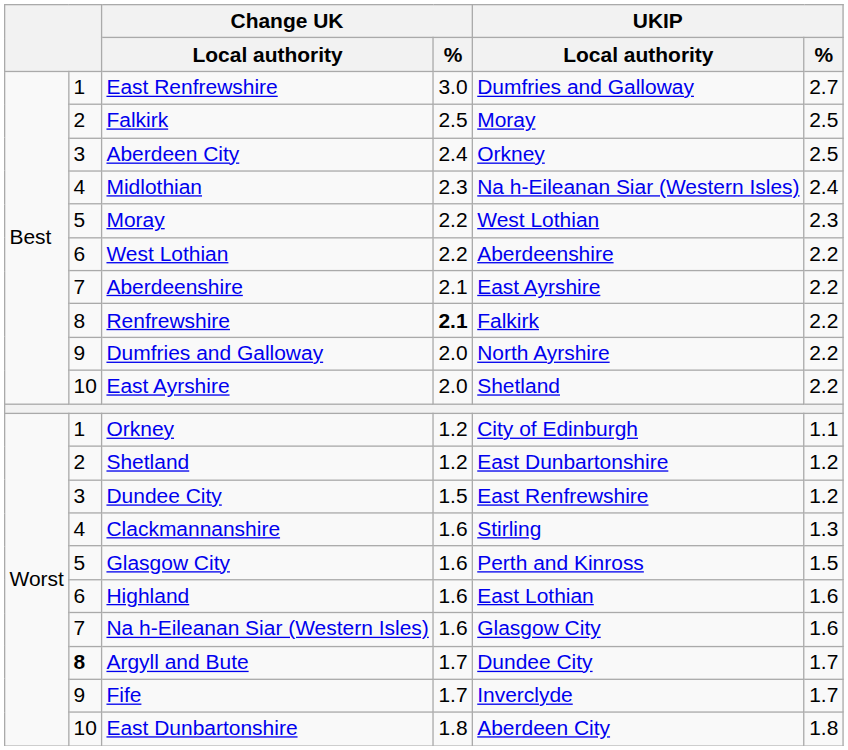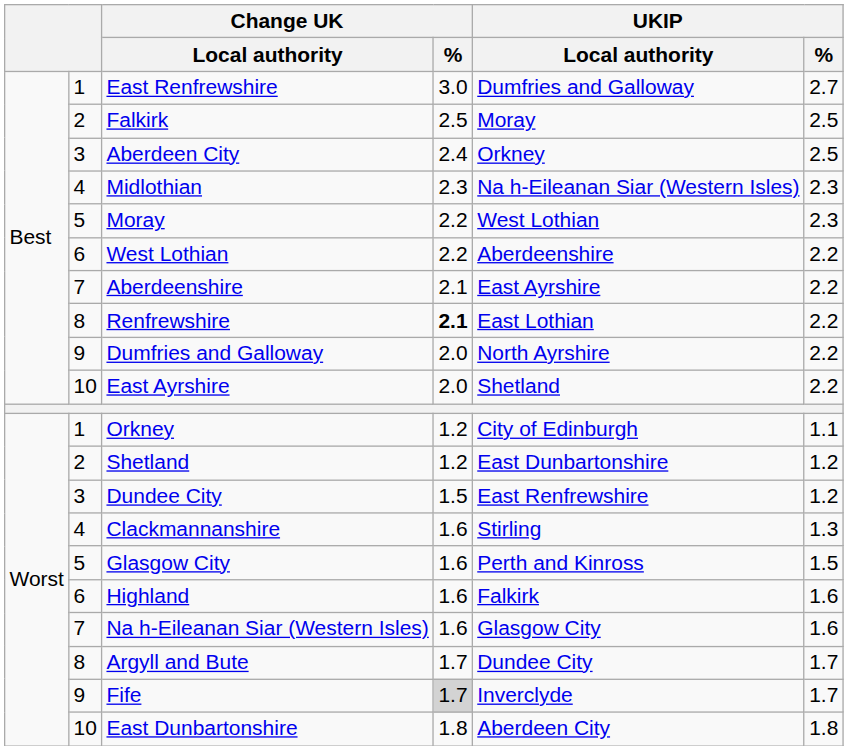 <table class="wikitable">
 <tr>
 <th colspan="2" rowspan="2"></th>
 <th colspan="2">Change UK</th>
 <th colspan="2">UKIP</th>
 </tr>
 <tr>
 <th style="text-align:center;">Local authority</th>
 <th style="text-align:center;">%</th>
 <th>Local authority</th>
 <th>%</th>
 </tr>
 <tr>
 <td rowspan="10">Best</td>
 <td>1</td>
 <td><a href='#'>East Renfrewshire</a></td>
 <td>3.0</td>
 <td><a href='#'>Dumfries and Galloway</a></td>
 <td>2.7</td>
 </tr>
 <tr>
 <td>2</td>
 <td><a href='#'>Falkirk</a></td>
 <td>2.5</td>
 <td><a href='#'>Moray</a></td>
 <td>2.5</td>
 </tr>
 <tr>
 <td>3</td>
 <td><a href='#'>Aberdeen City</a></td>
 <td>2.4</td>
 <td><a href='#'>Orkney</a></td>
 <td>2.5</td>
 </tr>
 <tr>
 <td>4</td>
 <td><a href='#'>Midlothian</a></td>
 <td>2.3</td>
 <td><a href='#'>Na h-Eileanan Siar (Western Isles)</a></td>
-<td>2.4</td>
+<td>2.3</td>
 </tr>
 <tr>
 <td>5</td>
 <td><a href='#'>Moray</a></td>
 <td>2.2</td>
 <td><a href='#'>West Lothian</a></td>
 <td>2.3</td>
 </tr>
 <tr>
 <td>6</td>
 <td><a href='#'>West Lothian</a></td>
 <td>2.2</td>
 <td><a href='#'>Aberdeenshire</a></td>
 <td>2.2</td>
 </tr>
 <tr>
 <td>7</td>
 <td><a href='#'>Aberdeenshire</a></td>
 <td>2.1</td>
 <td><a href='#'>East Ayrshire</a></td>
 <td>2.2</td>
 </tr>
 <tr>
 <td>8</td>
 <td><a href='#'>Renfrewshire</a></td>
 <td><strong>2.1</strong></td>
-<td><a href='#'>Falkirk</a></td>
+<td><a href='#'>East Lothian</a></td>
 <td>2.2</td>
 </tr>
 <tr>
 <td>9</td>
 <td><a href='#'>Dumfries and Galloway</a></td>
 <td>2.0</td>
 <td><a href='#'>North Ayrshire</a></td>
 <td>2.2</td>
 </tr>
 <tr>
 <td>10</td>
 <td><a href='#'>East Ayrshire</a></td>
 <td>2.0</td>
 <td><a href='#'>Shetland</a></td>
 <td>2.2</td>
 </tr>
 <tr>
 <th colspan="8"></th>
 </tr>
 <tr>
 <td rowspan="10">Worst</td>
 <td>1</td>
 <td><a href='#'>Orkney</a></td>
 <td>1.2</td>
 <td><a href='#'>City of Edinburgh</a></td>
 <td>1.1</td>
 </tr>
 <tr>
 <td>2</td>
 <td><a href='#'>Shetland</a></td>
 <td>1.2</td>
 <td><a href='#'>East Dunbartonshire</a></td>
 <td>1.2</td>
 </tr>
 <tr>
 <td>3</td>
 <td><a href='#'>Dundee City</a></td>
 <td>1.5</td>
 <td><a href='#'>East Renfrewshire</a></td>
 <td>1.2</td>
 </tr>
 <tr>
 <td>4</td>
 <td><a href='#'>Clackmannanshire</a></td>
 <td>1.6</td>
 <td><a href='#'>Stirling</a></td>
 <td>1.3</td>
 </tr>
 <tr>
 <td>5</td>
 <td><a href='#'>Glasgow City</a></td>
 <td>1.6</td>
 <td><a href='#'>Perth and Kinross</a></td>
 <td>1.5</td>
 </tr>
 <tr>
 <td>6</td>
 <td><a href='#'>Highland</a></td>
 <td>1.6</td>
-<td><a href='#'>East Lothian</a></td>
+<td><a href='#'>Falkirk</a></td>
 <td>1.6</td>
 </tr>
 <tr>
 <td>7</td>
 <td><a href='#'>Na h-Eileanan Siar (Western Isles)</a></td>
 <td>1.6</td>
 <td><a href='#'>Glasgow City</a></td>
 <td>1.6</td>
 </tr>
 <tr>
-<td><strong>8</strong></td>
+<td>8</td>
 <td><a href='#'>Argyll and Bute</a></td>
 <td>1.7</td>
 <td><a href='#'>Dundee City</a></td>
 <td>1.7</td>
 </tr>
 <tr>
 <td>9</td>
 <td><a href='#'>Fife</a></td>
-<td>1.7</td>
+<td style="background: lightgrey;">1.7</td>
 <td><a href='#'>Inverclyde</a></td>
 <td>1.7</td>
 </tr>
 <tr>
 <td>10</td>
 <td><a href='#'>East Dunbartonshire</a></td>
 <td>1.8</td>
 <td><a href='#'>Aberdeen City</a></td>
 <td>1.8</td>
 </tr>
 </table>
